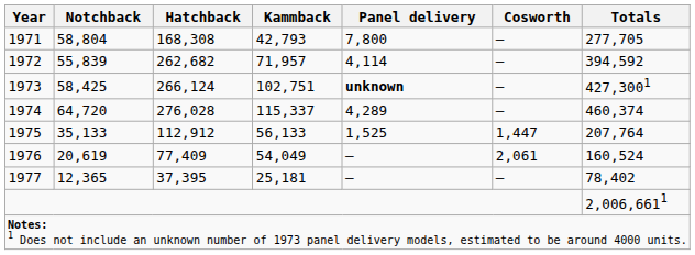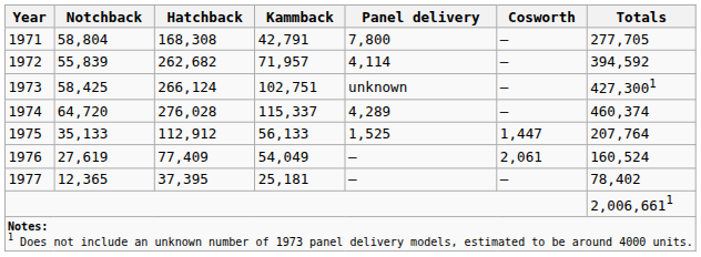 <table class="wikitable defaultcenter">
 <tr>
 <th>Year</th>
 <th>Notchback</th>
 <th>Hatchback</th>
 <th>Kammback</th>
 <th>Panel delivery</th>
 <th>Cosworth</th>
 <th>Totals</th>
 </tr>
 <tr>
 <td>1971</td>
 <td>58,804</td>
 <td>168,308</td>
-<td>42,793</td>
+<td>42,791</td>
 <td>7,800</td>
 <td>—</td>
 <td>277,705</td>
 </tr>
 <tr>
 <td>1972</td>
 <td>55,839</td>
 <td>262,682</td>
 <td>71,957</td>
 <td>4,114</td>
 <td>—</td>
 <td>394,592</td>
 </tr>
 <tr>
 <td>1973</td>
 <td>58,425</td>
 <td>266,124</td>
 <td>102,751</td>
-<td><strong>unknown</strong></td>
+<td>unknown</td>
 <td>—</td>
 <td>427,300<sup>1</sup></td>
 </tr>
 <tr>
 <td>1974</td>
 <td>64,720</td>
 <td>276,028</td>
 <td>115,337</td>
 <td>4,289</td>
 <td>—</td>
 <td>460,374</td>
 </tr>
 <tr>
 <td>1975</td>
 <td>35,133</td>
 <td>112,912</td>
 <td>56,133</td>
 <td>1,525</td>
 <td>1,447</td>
 <td>207,764</td>
 </tr>
 <tr>
 <td>1976</td>
-<td>20,619</td>
+<td>27,619</td>
 <td>77,409</td>
 <td>54,049</td>
 <td>—</td>
 <td>2,061</td>
 <td>160,524</td>
 </tr>
 <tr>
 <td>1977</td>
 <td>12,365</td>
 <td>37,395</td>
 <td>25,181</td>
 <td>—</td>
 <td>—</td>
 <td>78,402</td>
 </tr>
 <tr>
 <td colspan="6"></td>
 <td>2,006,661<sup>1</sup></td>
 </tr>
 <tr>
 <td style="text-align:left; font-size:80%;" colspan="7"><strong>Notes:</strong><br><sup>1</sup> Does not include an unknown number of 1973 panel delivery models, estimated to be around 4000 units.</td>
 </tr>
 </table>
